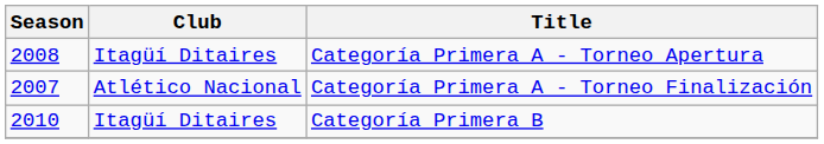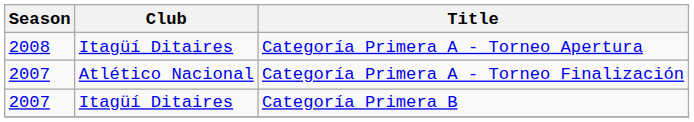 <table class="wikitable">
 <tr>
 <th>Season</th>
 <th>Club</th>
 <th>Title</th>
 </tr>
 <tr>
 <td><a href='#'>2008</a></td>
 <td><a href='#'>Itagüí Ditaires</a></td>
 <td><a href='#'>Categoría Primera A - Torneo Apertura</a></td>
 </tr>
 <tr>
 <td><a href='#'>2007</a></td>
 <td><a href='#'>Atlético Nacional</a></td>
 <td><a href='#'>Categoría Primera A - Torneo Finalización</a></td>
 </tr>
 <tr>
-<td><a href='#'>2010</a></td>
+<td><a href='#'>2007</a></td>
 <td><a href='#'>Itagüí Ditaires</a></td>
 <td><a href='#'>Categoría Primera B</a></td>
 </tr>
 <tr>
 </tr>
 </table>
